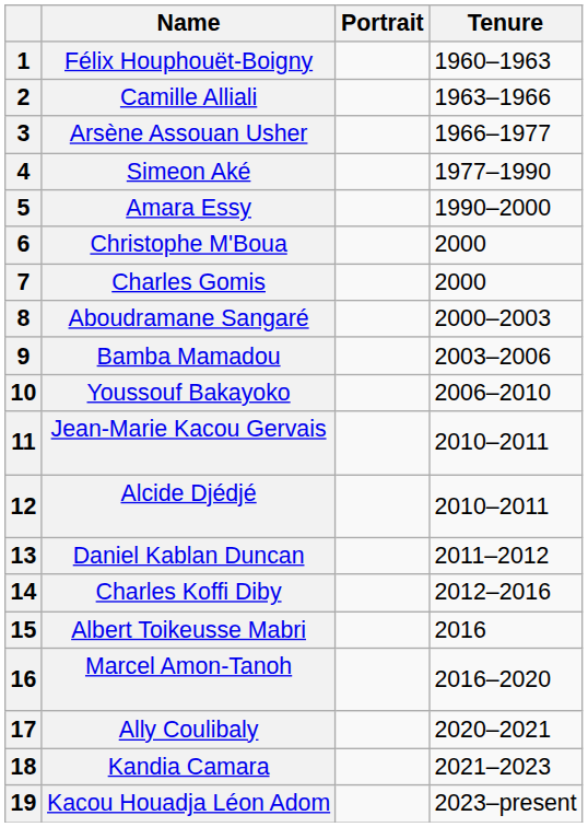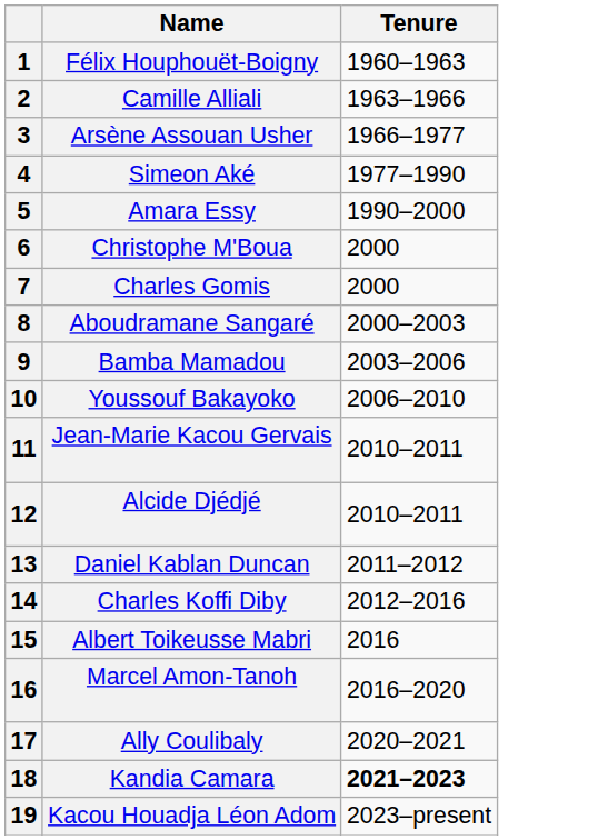 <table class="wikitable">
 <tr>
 <th></th>
 <th>Name<br></th>
-<th>Portrait</th>
 <th>Tenure</th>
 </tr>
 <tr>
 <th>1</th>
 <th align="center" scope="row" style="font-weight:normal;"><a href='#'>Félix Houphouët-Boigny</a><br></th>
-<td></td>
 <td>1960–1963</td>
 </tr>
 <tr>
 <th>2</th>
 <th align="center" scope="row" style="font-weight:normal;"><a href='#'>Camille Alliali</a><br></th>
-<td></td>
 <td>1963–1966</td>
 </tr>
 <tr>
 <th>3</th>
 <th align="center" scope="row" style="font-weight:normal;"><a href='#'>Arsène Assouan Usher</a><br></th>
-<td></td>
 <td>1966–1977</td>
 </tr>
 <tr>
 <th>4</th>
 <th align="center" scope="row" style="font-weight:normal;"><a href='#'>Simeon Aké</a><br></th>
-<td></td>
 <td>1977–1990</td>
 </tr>
 <tr>
 <th>5</th>
 <th align="center" scope="row" style="font-weight:normal;"><a href='#'>Amara Essy</a><br></th>
-<td></td>
 <td>1990–2000</td>
 </tr>
 <tr>
 <th>6</th>
 <th align="center" scope="row" style="font-weight:normal;"><a href='#'>Christophe M'Boua</a><br></th>
-<td></td>
 <td>2000</td>
 </tr>
 <tr>
 <th>7</th>
 <th align="center" scope="row" style="font-weight:normal;"><a href='#'>Charles Gomis</a><br></th>
-<td></td>
 <td>2000</td>
 </tr>
 <tr>
 <th>8</th>
 <th align="center" scope="row" style="font-weight:normal;"><a href='#'>Aboudramane Sangaré</a><br></th>
-<td></td>
 <td>2000–2003</td>
 </tr>
 <tr>
 <th>9</th>
 <th align="center" scope="row" style="font-weight:normal;"><a href='#'>Bamba Mamadou</a><br></th>
-<td></td>
 <td>2003–2006</td>
 </tr>
 <tr>
 <th>10</th>
 <th align="center" scope="row" style="font-weight:normal;"><a href='#'>Youssouf Bakayoko</a><br></th>
-<td></td>
 <td>2006–2010</td>
 </tr>
 <tr>
 <th>11</th>
 <th align="center" scope="row" style="font-weight:normal;"><a href='#'>Jean-Marie Kacou Gervais</a><br><br></th>
-<td></td>
 <td>2010–2011</td>
 </tr>
 <tr>
 <th>12</th>
 <th align="center" scope="row" style="font-weight:normal;"><a href='#'>Alcide Djédjé</a><br><br></th>
-<td></td>
 <td>2010–2011</td>
 </tr>
 <tr>
 <th>13</th>
 <th align="center" scope="row" style="font-weight:normal;"><a href='#'>Daniel Kablan Duncan</a><br></th>
-<td></td>
 <td>2011–2012</td>
 </tr>
 <tr>
 <th>14</th>
 <th align="center" scope="row" style="font-weight:normal;"><a href='#'>Charles Koffi Diby</a><br></th>
-<td></td>
 <td>2012–2016</td>
 </tr>
 <tr>
 <th>15</th>
 <th align="center" scope="row" style="font-weight:normal;"><a href='#'>Albert Toikeusse Mabri</a><br></th>
-<td></td>
 <td>2016</td>
 </tr>
 <tr>
 <th>16</th>
 <th align="center" scope="row" style="font-weight:normal;"><a href='#'>Marcel Amon-Tanoh</a><br><br></th>
-<td></td>
 <td>2016–2020</td>
 </tr>
 <tr>
 <th>17</th>
 <th align="center" scope="row" style="font-weight:normal;"><a href='#'>Ally Coulibaly</a><br></th>
-<td></td>
 <td>2020–2021</td>
 </tr>
 <tr>
 <th>18</th>
 <th align="center" scope="row" style="font-weight:normal;"><a href='#'>Kandia Camara</a><br></th>
-<td></td>
-<td>2021–2023</td>
+<td><strong>2021–2023</strong></td>
 </tr>
 <tr>
 <th>19</th>
 <th align="center" scope="row" style="font-weight:normal;"><a href='#'>Kacou Houadja Léon Adom</a><br></th>
-<td></td>
 <td>2023–present</td>
 </tr>
 </table>
